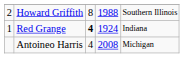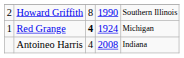 <table class="wikitable">
 <tr>
 </tr>
 <tr>
 <td>2</td>
 <td><a href='#'>Howard Griffith</a></td>
 <td>8</td>
-<td><a href='#'>1988</a></td>
+<td><a href='#'>1990</a></td>
 <td style="font-size:80%;">Southern Illinois</td>
 </tr>
 <tr>
 <td>1</td>
 <td><a href='#'>Red Grange</a></td>
 <td><strong>4</strong></td>
 <td><a href='#'>1924</a></td>
-<td style="font-size:80%;">Indiana</td>
+<td style="font-size:80%;">Michigan</td>
 </tr>
 <tr>
 <td></td>
 <td>Antoineo Harris</td>
 <td>4</td>
 <td><a href='#'>2008</a></td>
-<td style="font-size:80%;">Michigan</td>
+<td style="font-size:80%;">Indiana</td>
 </tr>
 </table>
